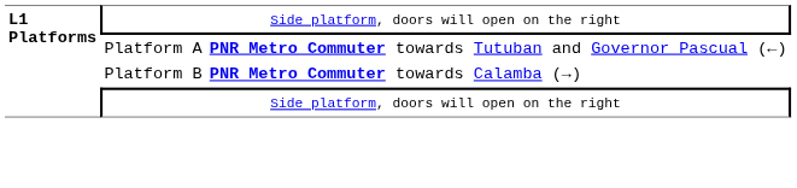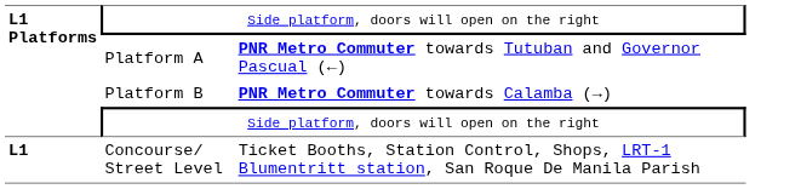 <table table border=0 cellspacing=0 cellpadding=3>
 <tr>
 <td style="border-top:solid 1px gray;border-bottom:solid 1px gray;" rowspan=4 valign=top><strong>L1<br>Platforms</strong></td>
 <td style="border-top:solid 1px gray;border-right:solid 2px black;border-left:solid 2px black;border-bottom:solid 2px black;text-align:center;" colspan=2><small><a href='#'>Side platform</a>, doors will open on the right</small></td>
 </tr>
 <tr>
 <td>Platform A</td>
 <td><a href='#'><span><strong>PNR Metro Commuter</strong></span></a> towards <a href='#'>Tutuban</a> and <a href='#'>Governor Pascual</a> (←)</td>
 </tr>
 <tr>
 <td>Platform B</td>
 <td><a href='#'><span><strong>PNR Metro Commuter</strong></span></a> towards <a href='#'>Calamba</a> (→)</td>
 </tr>
 <tr>
 <td style="border-top:solid 2px black;border-right:solid 2px black;border-left:solid 2px black;border-bottom:solid 1px gray;text-align:center;" colspan=2><small><a href='#'>Side platform</a>, doors will open on the right</small></td>
 </tr>
+<tr>
+<td style="border-bottom:solid 1px gray;" width=50 valign=top><strong>L1</strong></td>
+<td style="border-bottom:solid 1px gray;" width=100 valign=top>Concourse/<br>Street Level</td>
+<td style="border-bottom:solid 1px gray;" width=400 valign=top>Ticket Booths, Station Control, Shops, <a href='#'>LRT-1</a> <a href='#'>Blumentritt station</a>, San Roque De Manila Parish</td>
+</tr>
 </table>
